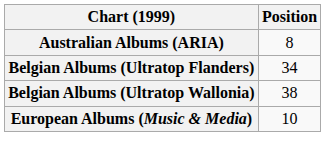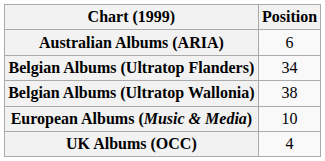 <table class="wikitable sortable plainrowheaders" style="text-align:center">
 <tr>
 <th scope="col">Chart (1999)</th>
 <th scope="col">Position</th>
 </tr>
 <tr>
 <th scope="row">Australian Albums (ARIA)<br></th>
-<td>8</td>
+<td>6</td>
 </tr>
 <tr>
 <th scope="row">Belgian Albums (Ultratop Flanders)</th>
 <td>34</td>
 </tr>
 <tr>
 <th scope="row">Belgian Albums (Ultratop Wallonia)</th>
 <td>38</td>
 </tr>
 <tr>
 <th scope="row">European Albums (<em>Music & Media</em>)</th>
 <td>10</td>
 </tr>
+<tr>
+<th scope="row">UK Albums (OCC)</th>
+<td>4</td>
+</tr>
 </table>
